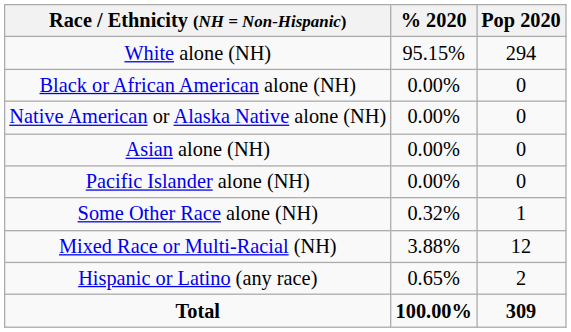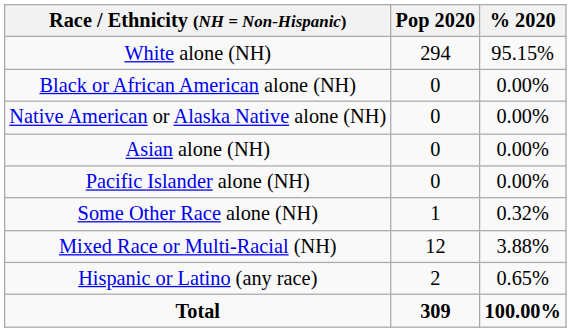 <table class="wikitable" style="text-align:center;">
 <tr>
 <th>Race / Ethnicity <small>(<em>NH = Non-Hispanic</em>)</small></th>
+<th>Pop 2020</th>
 <th>% 2020</th>
-<th>Pop 2020</th>
 </tr>
 <tr>
 <td><a href='#'>White</a> alone (NH)</td>
+<td>294</td>
 <td>95.15%</td>
-<td>294</td>
 </tr>
 <tr>
 <td><a href='#'>Black or African American</a> alone (NH)</td>
+<td>0</td>
 <td>0.00%</td>
-<td>0</td>
 </tr>
 <tr>
 <td><a href='#'>Native American</a> or <a href='#'>Alaska Native</a> alone (NH)</td>
+<td>0</td>
 <td>0.00%</td>
-<td>0</td>
 </tr>
 <tr>
 <td><a href='#'>Asian</a> alone (NH)</td>
+<td>0</td>
 <td>0.00%</td>
-<td>0</td>
 </tr>
 <tr>
 <td><a href='#'>Pacific Islander</a> alone (NH)</td>
+<td>0</td>
 <td>0.00%</td>
-<td>0</td>
 </tr>
 <tr>
 <td><a href='#'>Some Other Race</a> alone (NH)</td>
+<td>1</td>
 <td>0.32%</td>
-<td>1</td>
 </tr>
 <tr>
 <td><a href='#'>Mixed Race or Multi-Racial</a> (NH)</td>
+<td>12</td>
 <td>3.88%</td>
-<td>12</td>
 </tr>
 <tr>
 <td><a href='#'>Hispanic or Latino</a> (any race)</td>
+<td>2</td>
 <td>0.65%</td>
-<td>2</td>
 </tr>
 <tr>
 <td><strong>Total</strong></td>
+<td><strong>309</strong></td>
 <td><strong>100.00%</strong></td>
-<td><strong>309</strong></td>
 </tr>
 </table>
